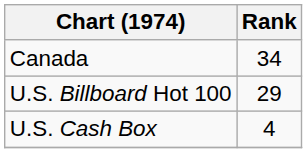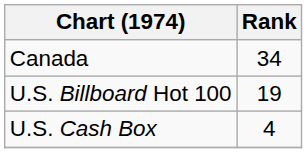 <table class="wikitable sortable">
 <tr>
 <th align="left">Chart (1974)</th>
 <th style="text-align:center;">Rank</th>
 </tr>
 <tr>
 <td>Canada </td>
 <td style="text-align:center;">34</td>
 </tr>
 <tr>
 <td>U.S. <em>Billboard</em> Hot 100 </td>
-<td style="text-align:center;">29</td>
+<td style="text-align:center;">19</td>
 </tr>
 <tr>
 <td>U.S. <em>Cash Box</em> </td>
 <td style="text-align:center;">4</td>
 </tr>
 <tr>
 </tr>
 </table>
